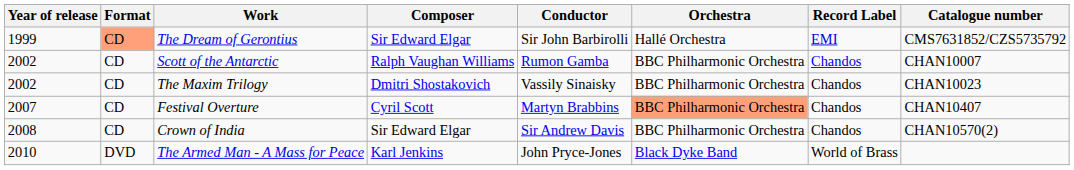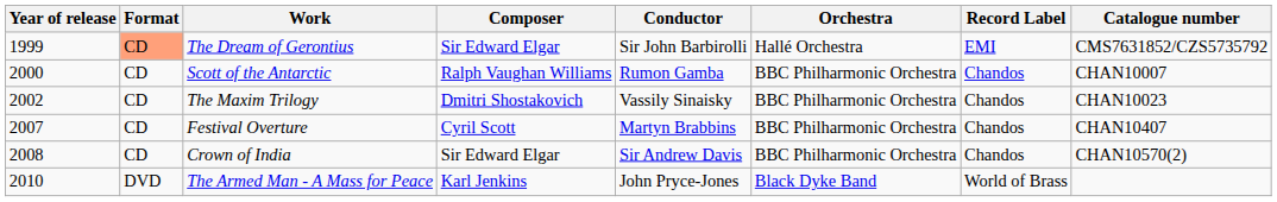 <table class="wikitable" border="1">
 <tr>
 <th>Year of release</th>
 <th>Format</th>
 <th>Work</th>
 <th>Composer</th>
 <th>Conductor</th>
 <th>Orchestra</th>
 <th>Record Label</th>
 <th>Catalogue number</th>
 </tr>
 <tr>
 <td>1999</td>
 <td style="background: lightsalmon;">CD</td>
 <td><em><a href='#'>The Dream of Gerontius</a></em></td>
 <td><a href='#'>Sir Edward Elgar</a></td>
 <td>Sir John Barbirolli</td>
 <td>Hallé Orchestra</td>
 <td><a href='#'>EMI</a></td>
 <td>CMS7631852/CZS5735792</td>
 </tr>
 <tr>
-<td>2002</td>
+<td>2000</td>
 <td>CD</td>
 <td><em><a href='#'>Scott of the Antarctic</a></em></td>
 <td><a href='#'>Ralph Vaughan Williams</a></td>
 <td><a href='#'>Rumon Gamba</a></td>
 <td>BBC Philharmonic Orchestra</td>
 <td><a href='#'>Chandos</a></td>
 <td>CHAN10007</td>
 </tr>
 <tr>
 <td>2002</td>
 <td>CD</td>
 <td><em>The Maxim Trilogy</em></td>
 <td><a href='#'>Dmitri Shostakovich</a></td>
 <td>Vassily Sinaisky</td>
 <td>BBC Philharmonic Orchestra</td>
 <td>Chandos</td>
 <td>CHAN10023</td>
 </tr>
 <tr>
 <td>2007</td>
 <td>CD</td>
 <td><em>Festival Overture</em></td>
 <td><a href='#'>Cyril Scott</a></td>
 <td><a href='#'>Martyn Brabbins</a></td>
-<td style="background: lightsalmon;">BBC Philharmonic Orchestra</td>
+<td>BBC Philharmonic Orchestra</td>
 <td>Chandos</td>
 <td>CHAN10407</td>
 </tr>
 <tr>
 <td>2008</td>
 <td>CD</td>
 <td><em>Crown of India</em></td>
 <td>Sir Edward Elgar</td>
 <td><a href='#'>Sir Andrew Davis</a></td>
 <td>BBC Philharmonic Orchestra</td>
 <td>Chandos</td>
 <td>CHAN10570(2)</td>
 </tr>
 <tr>
 <td>2010</td>
 <td>DVD</td>
 <td><em><a href='#'>The Armed Man - A Mass for Peace</a></em></td>
 <td><a href='#'>Karl Jenkins</a></td>
 <td>John Pryce-Jones</td>
 <td><a href='#'>Black Dyke Band</a></td>
 <td>World of Brass</td>
 <td></td>
 </tr>
 </table>
